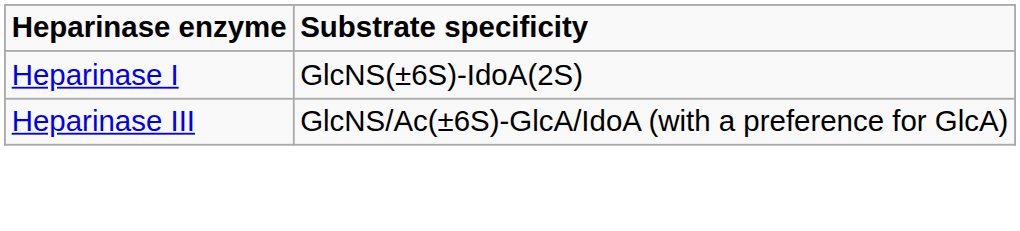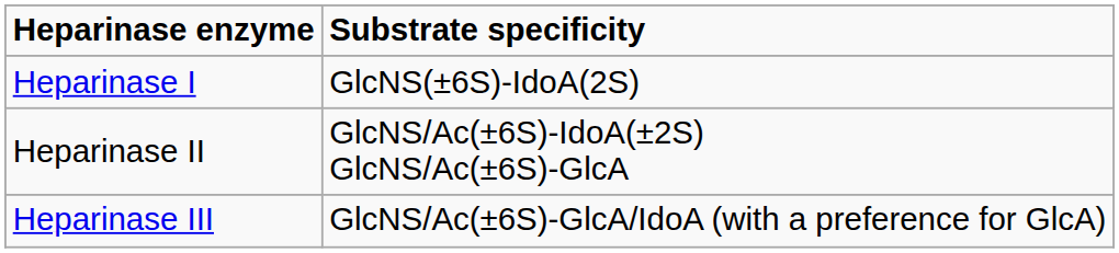 <table class="wikitable" style="text-align:left">
 <tr valign="top">
 <td><strong>Heparinase enzyme</strong></td>
 <td><strong>Substrate specificity</strong></td>
 </tr>
 <tr valign="top">
 <td><a href='#'>Heparinase I</a></td>
 <td>GlcNS(±6S)-IdoA(2S)</td>
 </tr>
 <tr>
+<td>Heparinase II</td>
+<td>GlcNS/Ac(±6S)-IdoA(±2S)<br> GlcNS/Ac(±6S)-GlcA</td>
+</tr>
+<tr>
 <td><a href='#'>Heparinase III</a></td>
 <td>GlcNS/Ac(±6S)-GlcA/IdoA (with a preference for GlcA)</td>
 </tr>
 </table>
